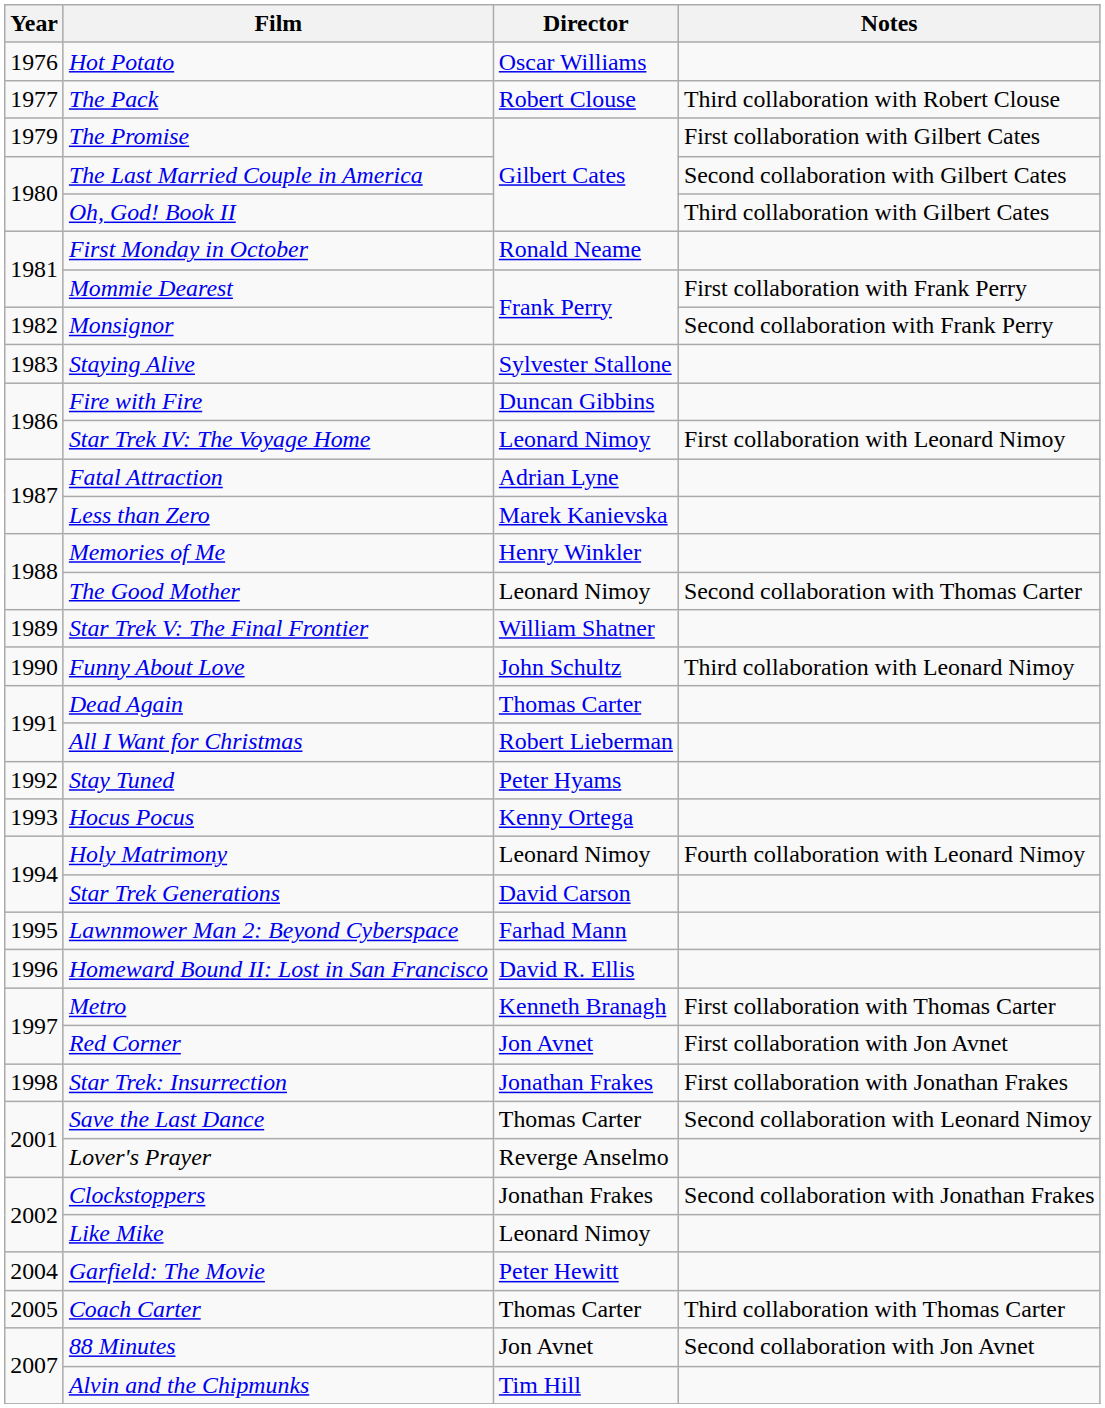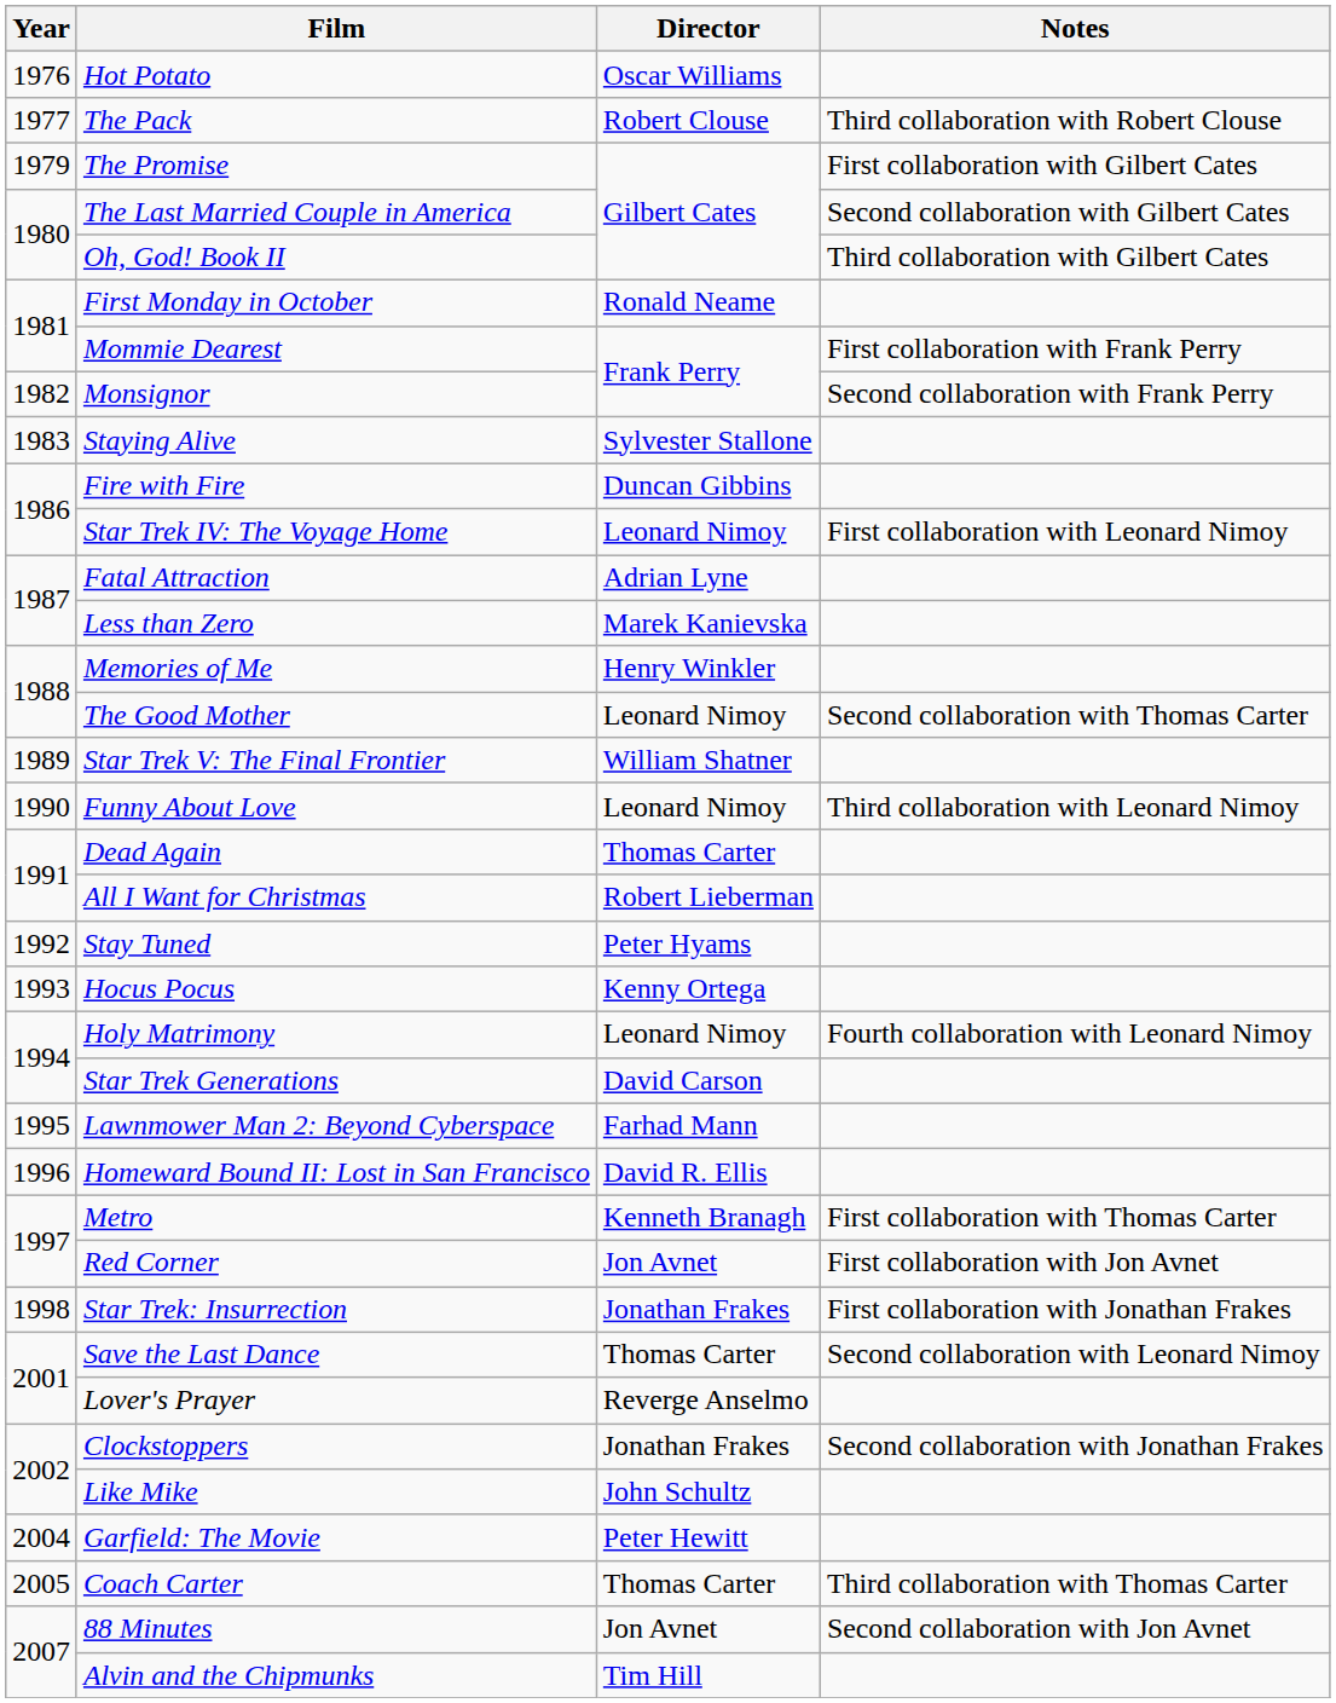 <table class="wikitable">
 <tr>
 <th>Year</th>
 <th>Film</th>
 <th>Director</th>
 <th>Notes</th>
 </tr>
 <tr>
 <td>1976</td>
 <td><em><a href='#'>Hot Potato</a></em></td>
 <td><a href='#'>Oscar Williams</a></td>
 <td></td>
 </tr>
 <tr>
 <td>1977</td>
 <td><em><a href='#'>The Pack</a></em></td>
 <td><a href='#'>Robert Clouse</a></td>
 <td>Third collaboration with Robert Clouse</td>
 </tr>
 <tr>
 <td>1979</td>
 <td><em><a href='#'>The Promise</a></em></td>
 <td rowspan=3><a href='#'>Gilbert Cates</a></td>
 <td>First collaboration with Gilbert Cates</td>
 </tr>
 <tr>
 <td rowspan=2>1980</td>
 <td><em><a href='#'>The Last Married Couple in America</a></em></td>
 <td>Second collaboration with Gilbert Cates</td>
 </tr>
 <tr>
 <td><em><a href='#'>Oh, God! Book II</a></em></td>
 <td>Third collaboration with Gilbert Cates</td>
 </tr>
 <tr>
 <td rowspan=2>1981</td>
 <td><em><a href='#'>First Monday in October</a></em></td>
 <td><a href='#'>Ronald Neame</a></td>
 <td></td>
 </tr>
 <tr>
 <td><em><a href='#'>Mommie Dearest</a></em></td>
 <td rowspan=2><a href='#'>Frank Perry</a></td>
 <td>First collaboration with Frank Perry</td>
 </tr>
 <tr>
 <td>1982</td>
 <td><em><a href='#'>Monsignor</a></em></td>
 <td>Second collaboration with Frank Perry</td>
 </tr>
 <tr>
 <td>1983</td>
 <td><em><a href='#'>Staying Alive</a></em></td>
 <td><a href='#'>Sylvester Stallone</a></td>
 <td></td>
 </tr>
 <tr>
 <td rowspan=2>1986</td>
 <td><em><a href='#'>Fire with Fire</a></em></td>
 <td><a href='#'>Duncan Gibbins</a></td>
 <td></td>
 </tr>
 <tr>
 <td><em><a href='#'>Star Trek IV: The Voyage Home</a></em></td>
 <td><a href='#'>Leonard Nimoy</a></td>
 <td>First collaboration with Leonard Nimoy</td>
 </tr>
 <tr>
 <td rowspan=2>1987</td>
 <td><em><a href='#'>Fatal Attraction</a></em></td>
 <td><a href='#'>Adrian Lyne</a></td>
 <td></td>
 </tr>
 <tr>
 <td><em><a href='#'>Less than Zero</a></em></td>
 <td><a href='#'>Marek Kanievska</a></td>
 <td></td>
 </tr>
 <tr>
 <td rowspan=2>1988</td>
 <td><em><a href='#'>Memories of Me</a></em></td>
 <td><a href='#'>Henry Winkler</a></td>
 <td></td>
 </tr>
 <tr>
 <td><em><a href='#'>The Good Mother</a></em></td>
 <td>Leonard Nimoy</td>
 <td>Second collaboration with Thomas Carter</td>
 </tr>
 <tr>
 <td>1989</td>
 <td><em><a href='#'>Star Trek V: The Final Frontier</a></em></td>
 <td><a href='#'>William Shatner</a></td>
 <td></td>
 </tr>
 <tr>
 <td>1990</td>
 <td><em><a href='#'>Funny About Love</a></em></td>
-<td><a href='#'>John Schultz</a></td>
+<td>Leonard Nimoy</td>
 <td>Third collaboration with Leonard Nimoy</td>
 </tr>
 <tr>
 <td rowspan=2>1991</td>
 <td><em><a href='#'>Dead Again</a></em></td>
 <td><a href='#'>Thomas Carter</a></td>
 <td></td>
 </tr>
 <tr>
 <td><em><a href='#'>All I Want for Christmas</a></em></td>
 <td><a href='#'>Robert Lieberman</a></td>
 <td></td>
 </tr>
 <tr>
 <td>1992</td>
 <td><em><a href='#'>Stay Tuned</a></em></td>
 <td><a href='#'>Peter Hyams</a></td>
 <td></td>
 </tr>
 <tr>
 <td>1993</td>
 <td><em><a href='#'>Hocus Pocus</a></em></td>
 <td><a href='#'>Kenny Ortega</a></td>
 <td></td>
 </tr>
 <tr>
 <td rowspan=2>1994</td>
 <td><em><a href='#'>Holy Matrimony</a></em></td>
 <td>Leonard Nimoy</td>
 <td>Fourth collaboration with Leonard Nimoy</td>
 </tr>
 <tr>
 <td><em><a href='#'>Star Trek Generations</a></em></td>
 <td><a href='#'>David Carson</a></td>
 <td></td>
 </tr>
 <tr>
 <td>1995</td>
 <td><em><a href='#'>Lawnmower Man 2: Beyond Cyberspace</a></em></td>
 <td><a href='#'>Farhad Mann</a></td>
 <td><small></small></td>
 </tr>
 <tr>
 <td>1996</td>
 <td><em><a href='#'>Homeward Bound II: Lost in San Francisco</a></em></td>
 <td><a href='#'>David R. Ellis</a></td>
 <td></td>
 </tr>
 <tr>
 <td rowspan=2>1997</td>
 <td><em><a href='#'>Metro</a></em></td>
 <td><a href='#'>Kenneth Branagh</a></td>
 <td>First collaboration with Thomas Carter</td>
 </tr>
 <tr>
 <td><em><a href='#'>Red Corner</a></em></td>
 <td><a href='#'>Jon Avnet</a></td>
 <td>First collaboration with Jon Avnet</td>
 </tr>
 <tr>
 <td>1998</td>
 <td><em><a href='#'>Star Trek: Insurrection</a></em></td>
 <td><a href='#'>Jonathan Frakes</a></td>
 <td>First collaboration with Jonathan Frakes</td>
 </tr>
 <tr>
 <td rowspan=2>2001</td>
 <td><em><a href='#'>Save the Last Dance</a></em></td>
 <td>Thomas Carter</td>
 <td>Second collaboration with Leonard Nimoy</td>
 </tr>
 <tr>
 <td><em>Lover's Prayer</em></td>
 <td>Reverge Anselmo</td>
 <td></td>
 </tr>
 <tr>
 <td rowspan=2>2002</td>
 <td><em><a href='#'>Clockstoppers</a></em></td>
 <td>Jonathan Frakes</td>
 <td>Second collaboration with Jonathan Frakes</td>
 </tr>
 <tr>
 <td><em><a href='#'>Like Mike</a></em></td>
-<td>Leonard Nimoy</td>
+<td><a href='#'>John Schultz</a></td>
 <td></td>
 </tr>
 <tr>
 <td>2004</td>
 <td><em><a href='#'>Garfield: The Movie</a></em></td>
 <td><a href='#'>Peter Hewitt</a></td>
 <td></td>
 </tr>
 <tr>
 <td>2005</td>
 <td><em><a href='#'>Coach Carter</a></em></td>
 <td>Thomas Carter</td>
 <td>Third collaboration with Thomas Carter</td>
 </tr>
 <tr>
 <td rowspan=2>2007</td>
 <td><em><a href='#'>88 Minutes</a></em></td>
 <td>Jon Avnet</td>
 <td>Second collaboration with Jon Avnet</td>
 </tr>
 <tr>
 <td><em><a href='#'>Alvin and the Chipmunks</a></em></td>
 <td><a href='#'>Tim Hill</a></td>
 <td></td>
 </tr>
 </table>
